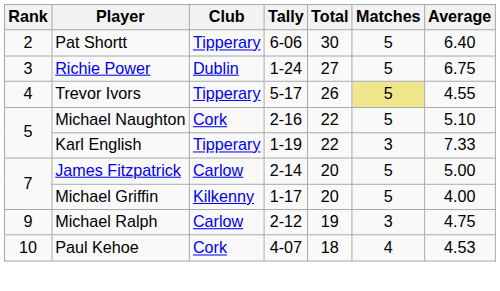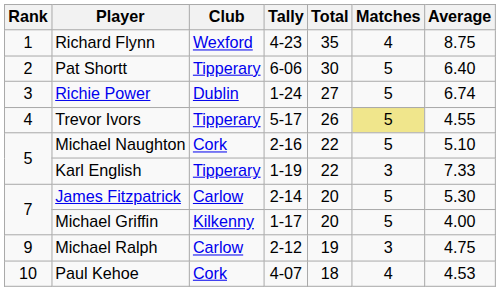 <table class="wikitable">
 <tr>
 <th>Rank</th>
 <th>Player</th>
 <th>Club</th>
 <th>Tally</th>
 <th>Total</th>
 <th>Matches</th>
 <th>Average</th>
+</tr>
+<tr>
+<td rowspan=1 align=center>1</td>
+<td>Richard Flynn</td>
+<td><a href='#'>Wexford</a></td>
+<td align=center>4-23</td>
+<td align=center>35</td>
+<td align=center>4</td>
+<td align=center>8.75</td>
 </tr>
 <tr>
 <td rowspan=1 align=center>2</td>
 <td>Pat Shortt</td>
 <td><a href='#'>Tipperary</a></td>
 <td align=center>6-06</td>
 <td align=center>30</td>
 <td align=center>5</td>
 <td align=center>6.40</td>
 </tr>
 <tr>
 <td rowspan=1 align=center>3</td>
 <td><a href='#'>Richie Power</a></td>
 <td><a href='#'>Dublin</a></td>
 <td align=center>1-24</td>
 <td align=center>27</td>
 <td align=center>5</td>
-<td align=center>6.75</td>
+<td align=center>6.74</td>
 </tr>
 <tr>
 <td rowspan=1 align=center>4</td>
 <td>Trevor Ivors</td>
 <td><a href='#'>Tipperary</a></td>
 <td align=center>5-17</td>
 <td align=center>26</td>
 <td align=center style="background: khaki;">5</td>
 <td align=center>4.55</td>
 </tr>
 <tr>
 <td rowspan=2 align=center>5</td>
 <td>Michael Naughton</td>
 <td><a href='#'>Cork</a></td>
 <td align=center>2-16</td>
 <td align=center>22</td>
 <td align=center>5</td>
 <td align=center>5.10</td>
 </tr>
 <tr>
 <td>Karl English</td>
 <td><a href='#'>Tipperary</a></td>
 <td align=center>1-19</td>
 <td align=center>22</td>
 <td align=center>3</td>
 <td align=center>7.33</td>
 </tr>
 <tr>
 <td rowspan=2 align=center>7</td>
 <td><a href='#'>James Fitzpatrick</a></td>
 <td><a href='#'>Carlow</a></td>
 <td align=center>2-14</td>
 <td align=center>20</td>
 <td align=center>5</td>
-<td align=center>5.00</td>
+<td align=center>5.30</td>
 </tr>
 <tr>
 <td>Michael Griffin</td>
 <td><a href='#'>Kilkenny</a></td>
 <td align=center>1-17</td>
 <td align=center>20</td>
 <td align=center>5</td>
 <td align=center>4.00</td>
 </tr>
 <tr>
 <td rowspan=1 align=center>9</td>
 <td>Michael Ralph</td>
 <td><a href='#'>Carlow</a></td>
 <td align=center>2-12</td>
 <td align=center>19</td>
 <td align=center>3</td>
 <td align=center>4.75</td>
 </tr>
 <tr>
 <td rowspan=1 align=center>10</td>
 <td>Paul Kehoe</td>
 <td><a href='#'>Cork</a></td>
 <td align=center>4-07</td>
 <td align=center>18</td>
 <td align=center>4</td>
 <td align=center>4.53</td>
 </tr>
 </table>
